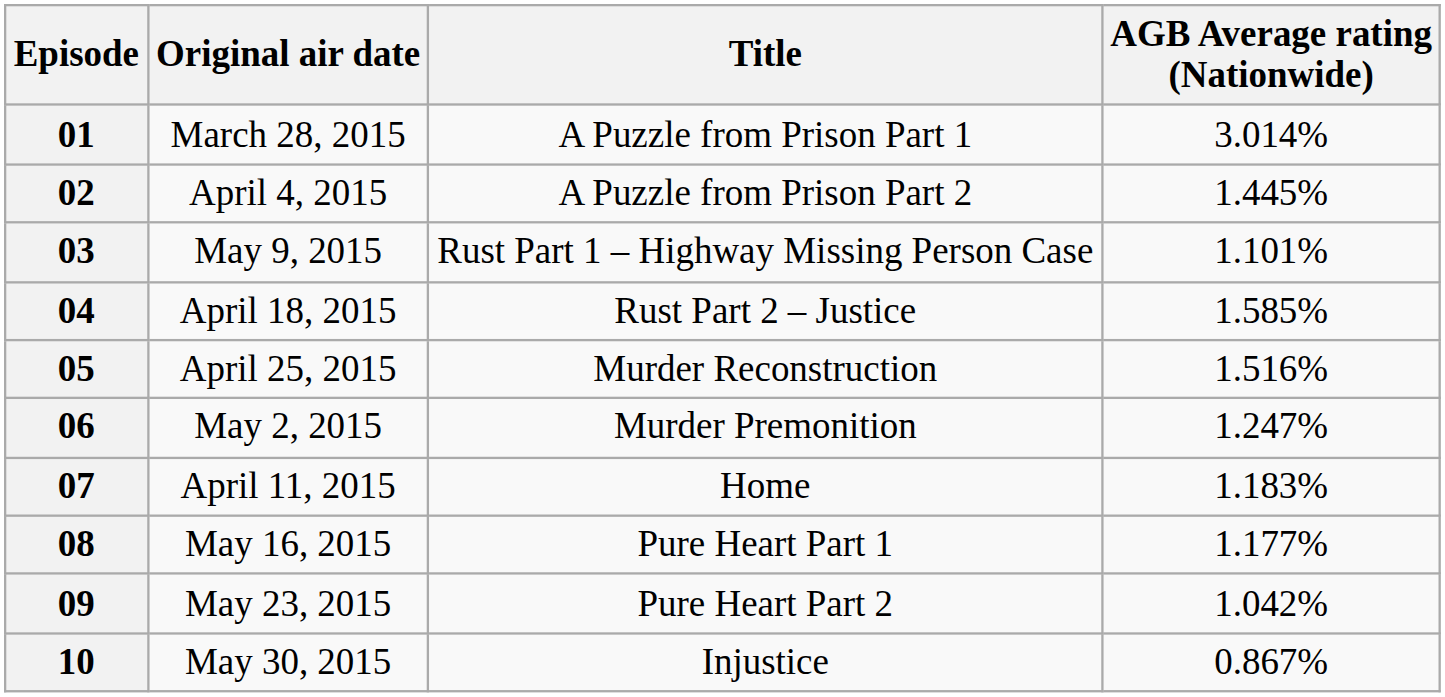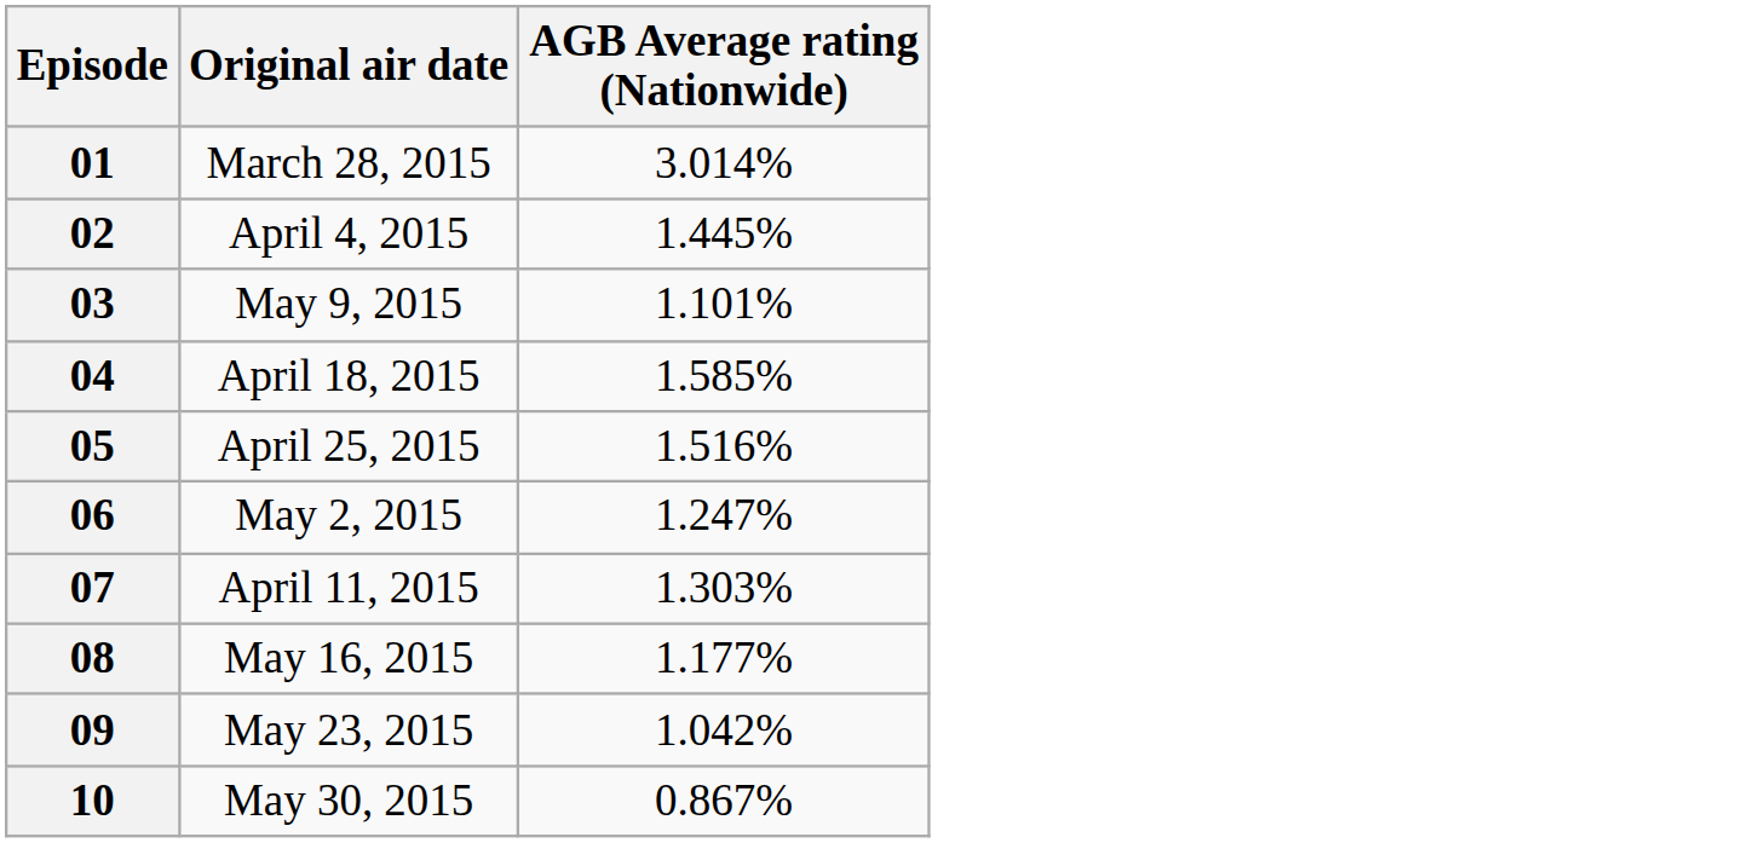 <table class=wikitable style="text-align:center">
 <tr>
 <th>Episode</th>
 <th>Original air date</th>
-<th>Title</th>
 <th>AGB Average rating<br>(Nationwide)</th>
 </tr>
 <tr>
 <th>01</th>
 <td>March 28, 2015</td>
-<td>A Puzzle from Prison Part 1</td>
 <td>3.014%</td>
 </tr>
 <tr>
 <th>02</th>
 <td>April 4, 2015</td>
-<td>A Puzzle from Prison Part 2</td>
 <td>1.445%</td>
 </tr>
 <tr>
 <th>03</th>
 <td>May 9, 2015</td>
-<td>Rust Part 1 – Highway Missing Person Case</td>
 <td>1.101%</td>
 </tr>
 <tr>
 <th>04</th>
 <td>April 18, 2015</td>
-<td>Rust Part 2 – Justice</td>
 <td>1.585%</td>
 </tr>
 <tr>
 <th>05</th>
 <td>April 25, 2015</td>
-<td>Murder Reconstruction</td>
 <td>1.516%</td>
 </tr>
 <tr>
 <th>06</th>
 <td>May 2, 2015</td>
-<td>Murder Premonition</td>
 <td>1.247%</td>
 </tr>
 <tr>
 <th>07</th>
 <td>April 11, 2015</td>
-<td>Home</td>
-<td>1.183%</td>
+<td>1.303%</td>
 </tr>
 <tr>
 <th>08</th>
 <td>May 16, 2015</td>
-<td>Pure Heart Part 1</td>
 <td>1.177%</td>
 </tr>
 <tr>
 <th>09</th>
 <td>May 23, 2015</td>
-<td>Pure Heart Part 2</td>
 <td>1.042%</td>
 </tr>
 <tr>
 <th>10</th>
 <td>May 30, 2015</td>
-<td>Injustice</td>
 <td>0.867%</td>
 </tr>
 </table>
